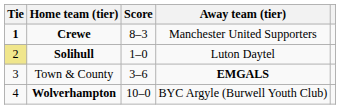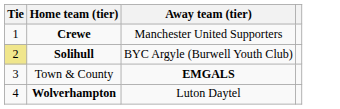 <table class="wikitable" style="text-align:center; font-size:85%">
 <tr>
 <th>Tie</th>
 <th>Home team (tier)</th>
-<th>Score</th>
 <th>Away team (tier)</th>
 <th></th>
 </tr>
 <tr>
-<td align="center"><strong>1</strong></td>
+<td align="center">1</td>
 <td><strong>Crewe</strong></td>
-<td align="center">8–3</td>
 <td>Manchester United Supporters</td>
 <td></td>
 </tr>
 <tr>
 <td align="center" style="background: khaki;">2</td>
 <td><strong>Solihull</strong></td>
-<td align="center">1–0</td>
-<td>Luton Daytel</td>
+<td>BYC Argyle (Burwell Youth Club)</td>
 <td></td>
 </tr>
 <tr>
 <td align="center">3</td>
 <td>Town & County</td>
-<td align="center">3–6</td>
 <td><strong>EMGALS</strong></td>
 <td></td>
 </tr>
 <tr>
 <td align="center">4</td>
 <td><strong>Wolverhampton</strong></td>
-<td align="center">10–0</td>
-<td>BYC Argyle (Burwell Youth Club)</td>
+<td>Luton Daytel</td>
 <td></td>
 </tr>
 </table>
